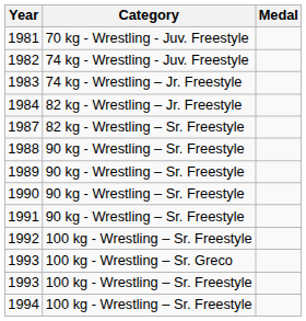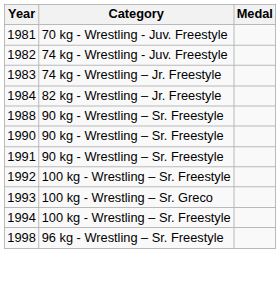 <table class="wikitable">
 <tr>
 <th>Year</th>
 <th>Category</th>
 <th>Medal</th>
 </tr>
 <tr>
 <td align="center">1981</td>
 <td>70 kg - Wrestling - Juv. Freestyle</td>
 <td align="center"></td>
 </tr>
 <tr>
 <td align="center">1982</td>
 <td>74 kg - Wrestling - Juv. Freestyle</td>
 <td align="center"></td>
 </tr>
 <tr>
 <td align="center">1983</td>
 <td>74 kg - Wrestling – Jr. Freestyle</td>
 <td align="center"></td>
 </tr>
 <tr>
 <td align="center">1984</td>
 <td>82 kg - Wrestling – Jr. Freestyle</td>
 <td align="center"></td>
 </tr>
 <tr>
-<td align="center">1987</td>
-<td>82 kg - Wrestling – Sr. Freestyle</td>
-<td align="center"></td>
-</tr>
-<tr>
 <td align="center">1988</td>
-<td>90 kg - Wrestling – Sr. Freestyle</td>
-<td align="center"></td>
-</tr>
-<tr>
-<td align="center">1989</td>
 <td>90 kg - Wrestling – Sr. Freestyle</td>
 <td align="center"></td>
 </tr>
 <tr>
 <td align="center">1990</td>
 <td>90 kg - Wrestling – Sr. Freestyle</td>
 <td align="center"></td>
 </tr>
 <tr>
 <td align="center">1991</td>
 <td>90 kg - Wrestling – Sr. Freestyle</td>
 <td align="center"></td>
 </tr>
 <tr>
 <td align="center">1992</td>
 <td>100 kg - Wrestling – Sr. Freestyle</td>
 <td align="center"></td>
 </tr>
 <tr>
 <td align="center">1993</td>
 <td>100 kg - Wrestling – Sr. Greco</td>
 <td align="center"></td>
 </tr>
 <tr>
-<td align="center">1993</td>
+<td align="center">1994</td>
 <td>100 kg - Wrestling – Sr. Freestyle</td>
 <td align="center"></td>
 </tr>
 <tr>
-<td align="center">1994</td>
-<td>100 kg - Wrestling – Sr. Freestyle</td>
+<td align="center">1998</td>
+<td>96 kg - Wrestling – Sr. Freestyle</td>
 <td align="center"></td>
 </tr>
 </table>
